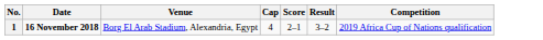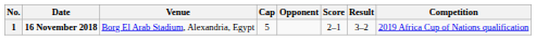 <table class="wikitable plainrowheaders sortable" style="font-size:85%; text-align: left;" align=center>
 <tr>
 <th scope=col>No.</th>
 <th scope=col data-sort-type=date>Date</th>
 <th scope=col>Venue</th>
 <th scope=col>Cap</th>
+<th scope=col>Opponent</th>
 <th scope=col>Score</th>
 <th scope=col>Result</th>
 <th scope=col>Competition</th>
 </tr>
 <tr>
 <th scope=row>1</th>
 <td><strong>16 November 2018</strong></td>
 <td><a href='#'>Borg El Arab Stadium</a>, Alexandria, Egypt</td>
-<td align=center>4</td>
+<td align=center>5</td>
+<td></td>
 <td align=center>2–1</td>
 <td align=center>3–2</td>
 <td><a href='#'>2019 Africa Cup of Nations qualification</a></td>
 </tr>
 </table>
